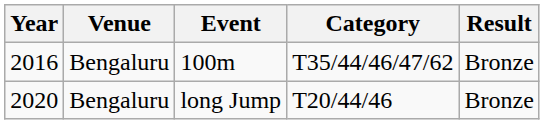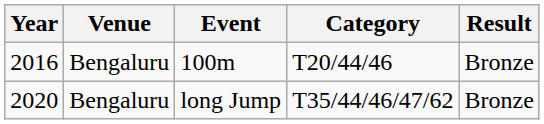 <table class="wikitable">
 <tr>
 <th>Year</th>
 <th>Venue</th>
 <th>Event</th>
 <th>Category</th>
 <th>Result</th>
 </tr>
 <tr>
 <td>2016</td>
 <td>Bengaluru</td>
 <td>100m</td>
-<td>T35/44/46/47/62</td>
+<td>T20/44/46</td>
 <td>Bronze</td>
 </tr>
 <tr>
 <td>2020</td>
 <td>Bengaluru</td>
 <td>long Jump</td>
-<td>T20/44/46</td>
+<td>T35/44/46/47/62</td>
 <td>Bronze</td>
 </tr>
 </table>
